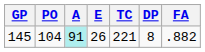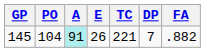 <table class="wikitable">
 <tr>
 <th><a href='#'>GP</a></th>
 <th><a href='#'>PO</a></th>
 <th><a href='#'>A</a></th>
 <th><a href='#'>E</a></th>
 <th><a href='#'>TC</a></th>
 <th><a href='#'>DP</a></th>
 <th><a href='#'>FA</a></th>
 </tr>
 <tr align=center>
 <td>145</td>
 <td>104</td>
 <td style="background: paleturquoise;">91</td>
 <td>26</td>
 <td>221</td>
-<td>8</td>
+<td>7</td>
 <td>.882</td>
 </tr>
 </table>
